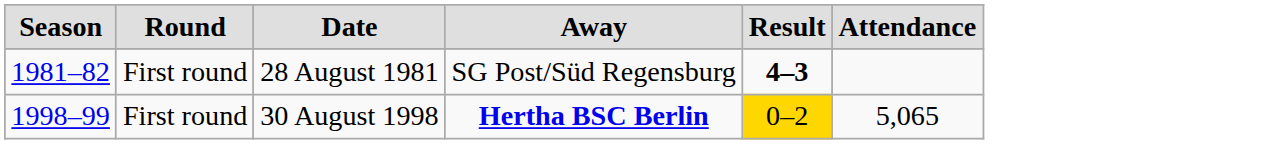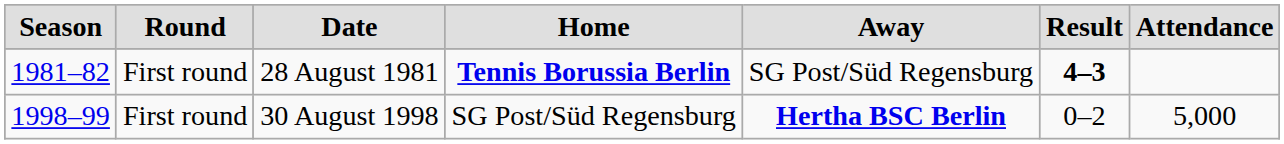 <table class="wikitable">
 <tr style="text-align:center; background:#dfdfdf;">
 <td><strong>Season</strong></td>
 <td><strong>Round</strong></td>
 <td><strong>Date</strong></td>
+<td><strong>Home</strong></td>
 <td><strong>Away</strong></td>
 <td><strong>Result</strong></td>
 <td><strong>Attendance</strong></td>
 </tr>
 <tr style="text-align:center;">
 <td><a href='#'>1981–82</a></td>
 <td>First round</td>
 <td>28 August 1981</td>
+<td><strong><a href='#'>Tennis Borussia Berlin</a></strong></td>
 <td>SG Post/Süd Regensburg</td>
 <td><strong>4–3</strong></td>
 <td></td>
 </tr>
 <tr style="text-align:center;">
 <td><a href='#'>1998–99</a></td>
 <td>First round</td>
 <td>30 August 1998</td>
+<td>SG Post/Süd Regensburg</td>
 <td><strong><a href='#'>Hertha BSC Berlin</a></strong></td>
-<td style="background: gold;">0–2</td>
-<td>5,065</td>
+<td>0–2</td>
+<td>5,000</td>
 </tr>
 </table>
